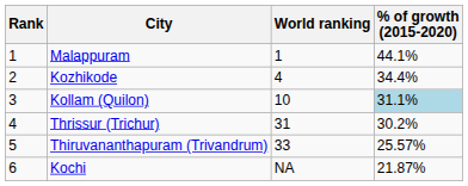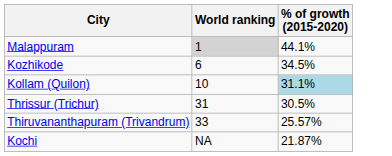 <table class="wikitable sortable">
 <tr>
-<th>Rank</th>
 <th>City</th>
 <th>World ranking</th>
 <th>% of growth<br>(2015-2020)</th>
 </tr>
 <tr>
-<td>1</td>
 <td><a href='#'>Malappuram</a></td>
-<td>1</td>
+<td style="background: lightgrey;">1</td>
 <td>44.1%</td>
 </tr>
 <tr>
-<td>2</td>
 <td><a href='#'>Kozhikode</a></td>
-<td>4</td>
-<td>34.4%</td>
+<td>6</td>
+<td>34.5%</td>
 </tr>
 <tr>
-<td>3</td>
 <td><a href='#'>Kollam (Quilon)</a></td>
 <td>10</td>
 <td style="background: lightblue;">31.1%</td>
 </tr>
 <tr>
-<td>4</td>
 <td><a href='#'>Thrissur (Trichur)</a></td>
 <td>31</td>
-<td>30.2%</td>
+<td>30.5%</td>
 </tr>
 <tr>
-<td>5</td>
 <td><a href='#'>Thiruvananthapuram (Trivandrum)</a></td>
 <td>33</td>
 <td>25.57%</td>
 </tr>
 <tr>
-<td>6</td>
 <td><a href='#'>Kochi</a></td>
 <td>NA</td>
 <td>21.87%</td>
 </tr>
 </table>
